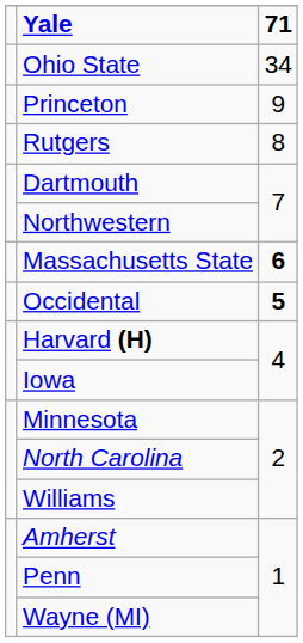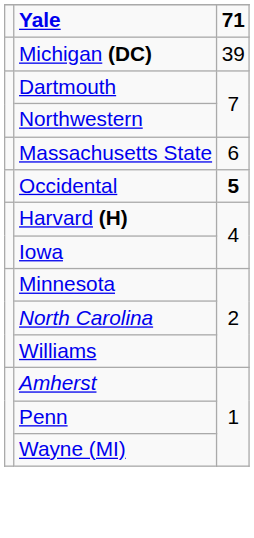 <table class="wikitable sortable" style="text-align:center">
 <tr>
 </tr>
 <tr>
 <td></td>
 <td align=left><strong><a href='#'>Yale</a></strong></td>
 <td><strong>71</strong></td>
 </tr>
 <tr>
 <td></td>
-<td align=left><a href='#'>Ohio State</a></td>
-<td>34</td>
-</tr>
-<tr>
-<td></td>
-<td align=left><a href='#'>Princeton</a></td>
-<td>9</td>
-</tr>
-<tr>
-<td></td>
-<td align=left><a href='#'>Rutgers</a></td>
-<td>8</td>
+<td align=left><a href='#'>Michigan</a> <strong>(DC)</strong></td>
+<td>39</td>
 </tr>
 <tr>
 <td rowspan=2></td>
 <td align=left><a href='#'>Dartmouth</a></td>
 <td rowspan=2>7</td>
 </tr>
 <tr>
 <td align=left><a href='#'>Northwestern</a></td>
 </tr>
 <tr>
 <td></td>
 <td align=left><a href='#'>Massachusetts State</a></td>
-<td><strong>6</strong></td>
+<td>6</td>
 </tr>
 <tr>
 <td></td>
 <td align=left><a href='#'>Occidental</a></td>
 <td><strong>5</strong></td>
 </tr>
 <tr>
 <td rowspan=2></td>
 <td align=left><a href='#'>Harvard</a> <strong>(H)</strong></td>
 <td rowspan=2>4</td>
 </tr>
 <tr>
 <td align=left><a href='#'>Iowa</a></td>
 </tr>
 <tr>
 <td rowspan=3></td>
 <td align=left><a href='#'>Minnesota</a></td>
 <td rowspan=3>2</td>
 </tr>
 <tr>
 <td align=left><em><a href='#'>North Carolina</a></em></td>
 </tr>
 <tr>
 <td align=left><a href='#'>Williams</a></td>
 </tr>
 <tr>
 <td rowspan=3></td>
 <td align=left><em><a href='#'>Amherst</a></em></td>
 <td rowspan=3>1</td>
 </tr>
 <tr>
 <td align=left><a href='#'>Penn</a></td>
 </tr>
 <tr>
 <td align=left><a href='#'>Wayne (MI)</a></td>
 </tr>
 </table>
